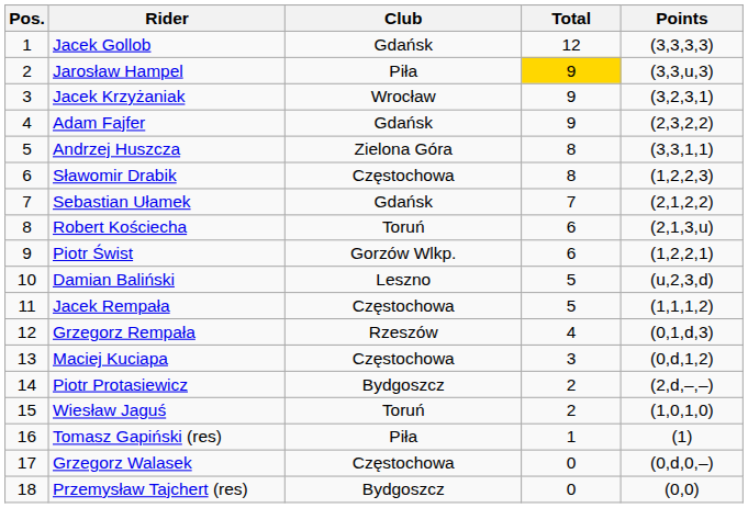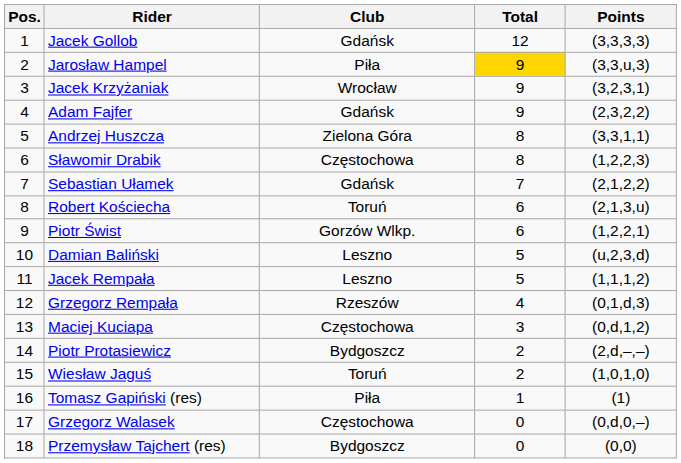 <table class=wikitable style="font-size:93%;">
 <tr>
 <th width=25px>Pos.</th>
 <th width=200px>Rider</th>
 <th width=200px>Club</th>
 <th width=80px>Total</th>
 <th width=100px>Points</th>
 </tr>
 <tr align=center>
 <td>1</td>
 <td align=left><a href='#'>Jacek Gollob</a></td>
 <td>Gdańsk</td>
 <td>12</td>
 <td>(3,3,3,3)</td>
 </tr>
 <tr align=center>
 <td>2</td>
 <td align=left><a href='#'>Jarosław Hampel</a></td>
 <td>Piła</td>
 <td style="background: gold;">9</td>
 <td>(3,3,u,3)</td>
 </tr>
 <tr align=center>
 <td>3</td>
 <td align=left><a href='#'>Jacek Krzyżaniak</a></td>
 <td>Wrocław</td>
 <td>9</td>
 <td>(3,2,3,1)</td>
 </tr>
 <tr align=center>
 <td>4</td>
 <td align=left><a href='#'>Adam Fajfer</a></td>
 <td>Gdańsk</td>
 <td>9</td>
 <td>(2,3,2,2)</td>
 </tr>
 <tr align=center>
 <td>5</td>
 <td align=left><a href='#'>Andrzej Huszcza</a></td>
 <td>Zielona Góra</td>
 <td>8</td>
 <td>(3,3,1,1)</td>
 </tr>
 <tr align=center>
 <td>6</td>
 <td align=left><a href='#'>Sławomir Drabik</a></td>
 <td>Częstochowa</td>
 <td>8</td>
 <td>(1,2,2,3)</td>
 </tr>
 <tr align=center>
 <td>7</td>
 <td align=left><a href='#'>Sebastian Ułamek</a></td>
 <td>Gdańsk</td>
 <td>7</td>
 <td>(2,1,2,2)</td>
 </tr>
 <tr align=center>
 <td>8</td>
 <td align=left><a href='#'>Robert Kościecha</a></td>
 <td>Toruń</td>
 <td>6</td>
 <td>(2,1,3,u)</td>
 </tr>
 <tr align=center>
 <td>9</td>
 <td align=left><a href='#'>Piotr Świst</a></td>
 <td>Gorzów Wlkp.</td>
 <td>6</td>
 <td>(1,2,2,1)</td>
 </tr>
 <tr align=center>
 <td>10</td>
 <td align=left><a href='#'>Damian Baliński</a></td>
 <td>Leszno</td>
 <td>5</td>
 <td>(u,2,3,d)</td>
 </tr>
 <tr align=center>
 <td>11</td>
 <td align=left><a href='#'>Jacek Rempała</a></td>
-<td>Częstochowa</td>
+<td>Leszno</td>
 <td>5</td>
 <td>(1,1,1,2)</td>
 </tr>
 <tr align=center>
 <td>12</td>
 <td align=left><a href='#'>Grzegorz Rempała</a></td>
 <td>Rzeszów</td>
 <td>4</td>
 <td>(0,1,d,3)</td>
 </tr>
 <tr align=center>
 <td>13</td>
 <td align=left><a href='#'>Maciej Kuciapa</a></td>
 <td>Częstochowa</td>
 <td>3</td>
 <td>(0,d,1,2)</td>
 </tr>
 <tr align=center>
 <td>14</td>
 <td align=left><a href='#'>Piotr Protasiewicz</a></td>
 <td>Bydgoszcz</td>
 <td>2</td>
 <td>(2,d,–,–)</td>
 </tr>
 <tr align=center>
 <td>15</td>
 <td align=left><a href='#'>Wiesław Jaguś</a></td>
 <td>Toruń</td>
 <td>2</td>
 <td>(1,0,1,0)</td>
 </tr>
 <tr align=center>
 <td>16</td>
 <td align=left><a href='#'>Tomasz Gapiński</a> (res)</td>
 <td>Piła</td>
 <td>1</td>
 <td>(1)</td>
 </tr>
 <tr align=center>
 <td>17</td>
 <td align=left><a href='#'>Grzegorz Walasek</a></td>
 <td>Częstochowa</td>
 <td>0</td>
 <td>(0,d,0,–)</td>
 </tr>
 <tr align=center>
 <td>18</td>
 <td align=left><a href='#'>Przemysław Tajchert</a> (res)</td>
 <td>Bydgoszcz</td>
 <td>0</td>
 <td>(0,0)</td>
 </tr>
 </table>
